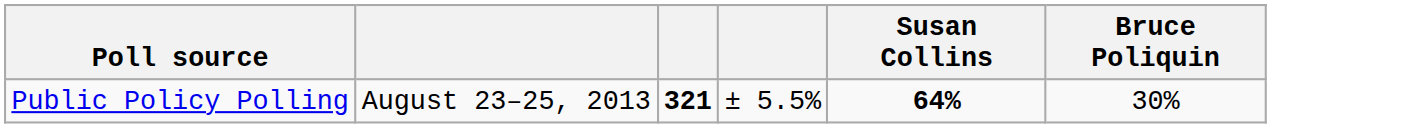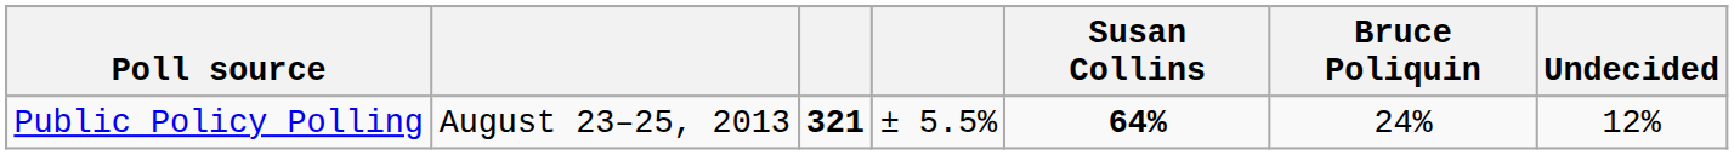 <table class="wikitable" style="text-align:center">
 <tr valign= bottom>
 <th>Poll source</th>
 <th></th>
 <th></th>
 <th></th>
 <th style="width:100px;">Susan<br>Collins</th>
 <th style="width:100px;">Bruce<br>Poliquin</th>
+<th>Undecided</th>
 </tr>
 <tr>
 <td align=left><a href='#'>Public Policy Polling</a></td>
 <td>August 23–25, 2013</td>
 <td><strong>321</strong></td>
 <td>± 5.5%</td>
 <td><strong>64%</strong></td>
-<td>30%</td>
+<td>24%</td>
+<td>12%</td>
 </tr>
 </table>
